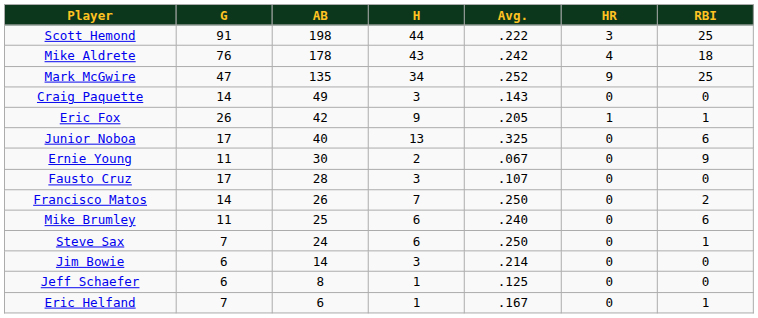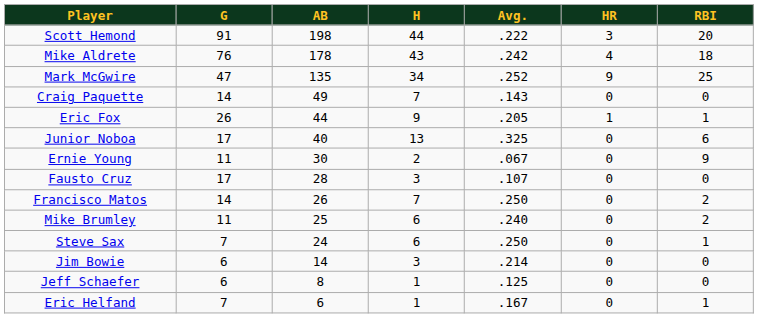 <table class="wikitable sortable">
 <tr>
 <th style="background:#0C371D;color:#ffc322;" width="16%">Player</th>
 <th style="background:#0C371D;color:#ffc322;" width="9%">G</th>
 <th style="background:#0C371D;color:#ffc322;" width="9%">AB</th>
 <th style="background:#0C371D;color:#ffc322;" width="9%">H</th>
 <th style="background:#0C371D;color:#ffc322;" width="9%">Avg.</th>
 <th style="background:#0C371D;color:#ffc322;" width="9%">HR</th>
 <th style="background:#0C371D;color:#ffc322;" width="9%">RBI</th>
 </tr>
 <tr align="center">
 <td><a href='#'>Scott Hemond</a></td>
 <td>91</td>
 <td>198</td>
 <td>44</td>
 <td>.222</td>
 <td>3</td>
-<td>25</td>
+<td>20</td>
 </tr>
 <tr align=center>
 <td><a href='#'>Mike Aldrete</a></td>
 <td>76</td>
 <td>178</td>
 <td>43</td>
 <td>.242</td>
 <td>4</td>
 <td>18</td>
 </tr>
 <tr align=center>
 <td><a href='#'>Mark McGwire</a></td>
 <td>47</td>
 <td>135</td>
 <td>34</td>
 <td>.252</td>
 <td>9</td>
 <td>25</td>
 </tr>
 <tr align="center">
 <td><a href='#'>Craig Paquette</a></td>
 <td>14</td>
 <td>49</td>
-<td>3</td>
+<td>7</td>
 <td>.143</td>
 <td>0</td>
 <td>0</td>
 </tr>
 <tr align=center>
 <td><a href='#'>Eric Fox</a></td>
 <td>26</td>
-<td>42</td>
+<td>44</td>
 <td>9</td>
 <td>.205</td>
 <td>1</td>
 <td>1</td>
 </tr>
 <tr align=center>
 <td><a href='#'>Junior Noboa</a></td>
 <td>17</td>
 <td>40</td>
 <td>13</td>
 <td>.325</td>
 <td>0</td>
 <td>6</td>
 </tr>
 <tr align=center>
 <td><a href='#'>Ernie Young</a></td>
 <td>11</td>
 <td>30</td>
 <td>2</td>
 <td>.067</td>
 <td>0</td>
 <td>9</td>
 </tr>
 <tr align=center>
 <td><a href='#'>Fausto Cruz</a></td>
 <td>17</td>
 <td>28</td>
 <td>3</td>
 <td>.107</td>
 <td>0</td>
 <td>0</td>
 </tr>
 <tr align=center>
 <td><a href='#'>Francisco Matos</a></td>
 <td>14</td>
 <td>26</td>
 <td>7</td>
 <td>.250</td>
 <td>0</td>
 <td>2</td>
 </tr>
 <tr align=center>
 <td><a href='#'>Mike Brumley</a></td>
 <td>11</td>
 <td>25</td>
 <td>6</td>
 <td>.240</td>
 <td>0</td>
-<td>6</td>
+<td>2</td>
 </tr>
 <tr align=center>
 <td><a href='#'>Steve Sax</a></td>
 <td>7</td>
 <td>24</td>
 <td>6</td>
 <td>.250</td>
 <td>0</td>
 <td>1</td>
 </tr>
 <tr align="center">
 <td><a href='#'>Jim Bowie</a></td>
 <td>6</td>
 <td>14</td>
 <td>3</td>
 <td>.214</td>
 <td>0</td>
 <td>0</td>
 </tr>
 <tr align=center>
 <td><a href='#'>Jeff Schaefer</a></td>
 <td>6</td>
 <td>8</td>
 <td>1</td>
 <td>.125</td>
 <td>0</td>
 <td>0</td>
 </tr>
 <tr align="center">
 <td><a href='#'>Eric Helfand</a></td>
 <td>7</td>
 <td>6</td>
 <td>1</td>
 <td>.167</td>
 <td>0</td>
 <td>1</td>
 </tr>
 </table>
